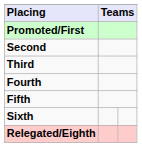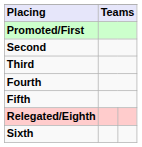 <table class=wikitable>
 <tr>
 </tr>
 <tr style="background: #E6E6FA;">
 <td><strong>Placing</strong></td>
 <td colspan="2" style="text-align:center"><strong>Teams</strong></td>
 </tr>
 <tr style="background: #ccffcc;">
 <td><strong>Promoted/First</strong></td>
 <td colspan=2><strong></strong></td>
 </tr>
 <tr>
 <td><strong>Second</strong></td>
 <td colspan=2></td>
 </tr>
 <tr>
 <td><strong>Third</strong></td>
 <td colspan=2></td>
 </tr>
 <tr>
 <td><strong>Fourth</strong></td>
 <td colspan=2></td>
 </tr>
 <tr>
 <td><strong>Fifth</strong></td>
 <td colspan=2></td>
 </tr>
+<tr style="background: #ffcccc;">
+<td><strong>Relegated/Eighth</strong></td>
+<td><em></em></td>
+<td><em> </em></td>
+</tr>
 <tr>
 <td><strong>Sixth</strong></td>
 <td></td>
 <td></td>
 </tr>
-<tr style="background: #ffcccc;">
-<td><strong>Relegated/Eighth</strong></td>
-<td><em></em></td>
-<td><em> </em></td>
-</tr>
 </table>
